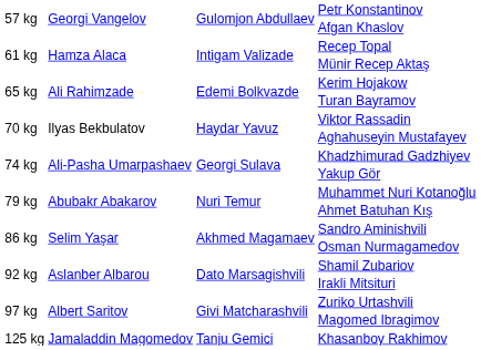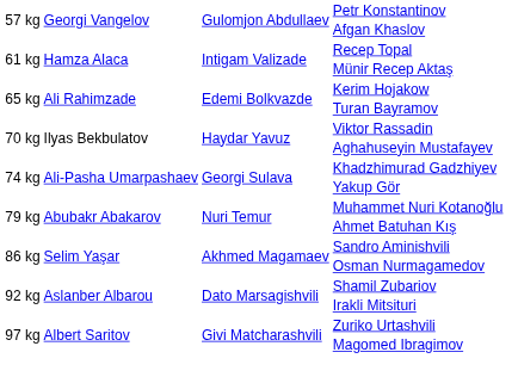 <table>
 <tr>
 <td rowspan=2>57 kg</td>
 <td rowspan=2> <a href='#'>Georgi Vangelov</a></td>
 <td rowspan=2> <a href='#'>Gulomjon Abdullaev</a></td>
 <td> <a href='#'>Petr Konstantinov</a></td>
 </tr>
 <tr>
 <td> <a href='#'>Afgan Khaslov</a></td>
 </tr>
 <tr>
 <td rowspan=2>61 kg</td>
 <td rowspan=2> <a href='#'>Hamza Alaca</a></td>
 <td rowspan=2> <a href='#'>Intigam Valizade</a></td>
 <td> <a href='#'>Recep Topal</a></td>
 </tr>
 <tr>
 <td> <a href='#'>Münir Recep Aktaş</a></td>
 </tr>
 <tr>
 <td rowspan=2>65 kg</td>
 <td rowspan=2> <a href='#'>Ali Rahimzade</a></td>
 <td rowspan=2> <a href='#'>Edemi Bolkvazde</a></td>
 <td> <a href='#'>Kerim Hojakow</a></td>
 </tr>
 <tr>
 <td> <a href='#'>Turan Bayramov</a></td>
 </tr>
 <tr>
 <td rowspan=2>70 kg</td>
 <td rowspan=2> Ilyas Bekbulatov</td>
 <td rowspan=2> <a href='#'>Haydar Yavuz</a></td>
 <td> <a href='#'>Viktor Rassadin</a></td>
 </tr>
 <tr>
 <td> <a href='#'>Aghahuseyin Mustafayev</a></td>
 </tr>
 <tr>
 <td rowspan=2>74 kg</td>
 <td rowspan=2> <a href='#'>Ali-Pasha Umarpashaev</a></td>
 <td rowspan=2> <a href='#'>Georgi Sulava</a></td>
 <td> <a href='#'>Khadzhimurad Gadzhiyev</a></td>
 </tr>
 <tr>
 <td> <a href='#'>Yakup Gör</a></td>
 </tr>
 <tr>
 <td rowspan=2>79 kg</td>
 <td rowspan=2> <a href='#'>Abubakr Abakarov</a></td>
 <td rowspan=2> <a href='#'>Nuri Temur</a></td>
 <td> <a href='#'>Muhammet Nuri Kotanoğlu</a></td>
 </tr>
 <tr>
 <td> <a href='#'>Ahmet Batuhan Kış</a></td>
 </tr>
 <tr>
 <td rowspan=2>86 kg</td>
 <td rowspan=2> <a href='#'>Selim Yaşar</a></td>
 <td rowspan=2> <a href='#'>Akhmed Magamaev</a></td>
 <td> <a href='#'>Sandro Aminishvili</a></td>
 </tr>
 <tr>
 <td> <a href='#'>Osman Nurmagamedov</a></td>
 </tr>
 <tr>
 <td rowspan=2>92 kg</td>
 <td rowspan=2> <a href='#'>Aslanber Albarou</a></td>
 <td rowspan=2> <a href='#'>Dato Marsagishvili</a></td>
 <td> <a href='#'>Shamil Zubariov</a></td>
 </tr>
 <tr>
 <td> <a href='#'>Irakli Mitsituri</a></td>
 </tr>
 <tr>
 <td rowspan=2>97 kg</td>
 <td rowspan=2> <a href='#'>Albert Saritov</a></td>
 <td rowspan=2> <a href='#'>Givi Matcharashvili</a></td>
 <td> <a href='#'>Zuriko Urtashvili</a></td>
 </tr>
 <tr>
 <td> <a href='#'>Magomed Ibragimov</a></td>
 </tr>
 <tr>
-<td>125 kg</td>
-<td> <a href='#'>Jamaladdin Magomedov</a></td>
-<td> <a href='#'>Tanju Gemici</a></td>
-<td> <a href='#'>Khasanboy Rakhimov</a></td>
-</tr>
-<tr>
 </tr>
 </table>
